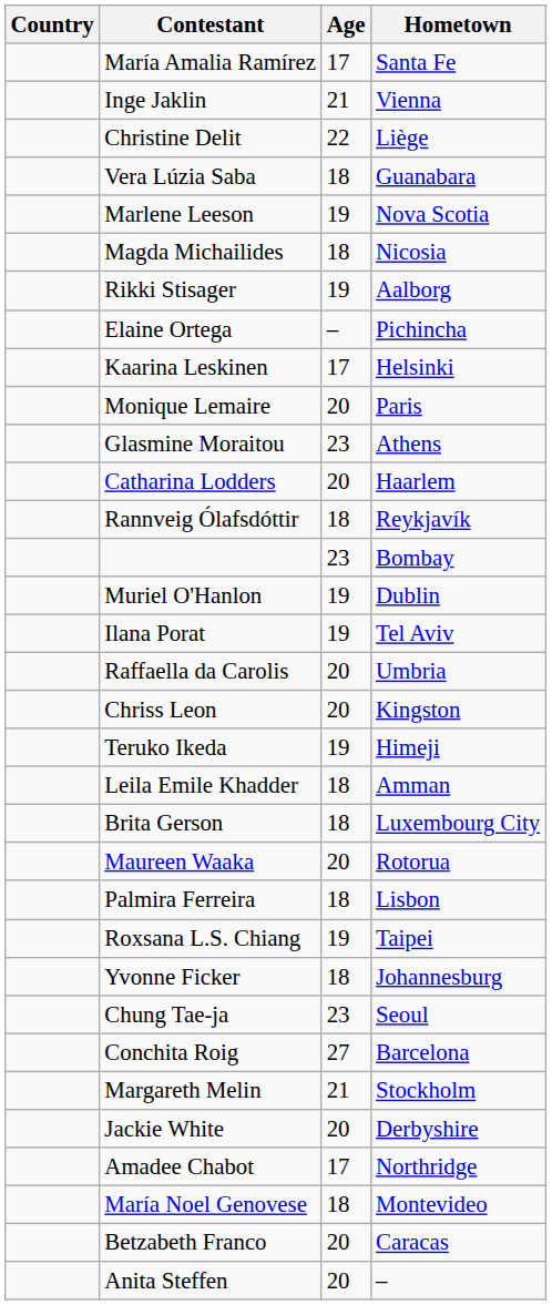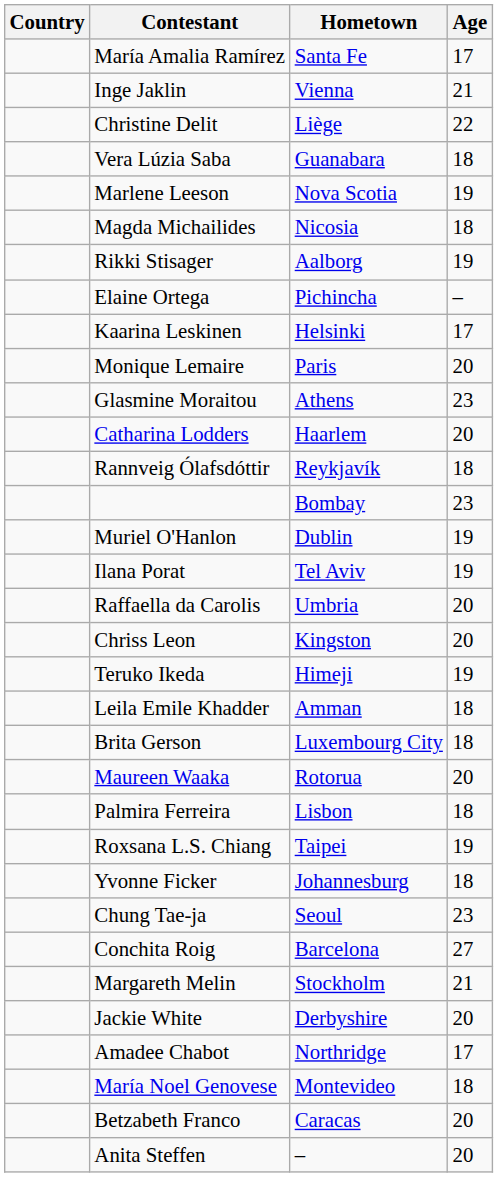 <table class="wikitable sortable" style="font-size: 95%;">
 <tr>
 <th>Country</th>
 <th>Contestant</th>
+<th>Hometown</th>
 <th>Age</th>
-<th>Hometown</th>
 </tr>
 <tr>
 <td></td>
 <td>María Amalia Ramírez</td>
+<td><a href='#'>Santa Fe</a></td>
 <td>17</td>
-<td><a href='#'>Santa Fe</a></td>
 </tr>
 <tr>
 <td></td>
 <td>Inge Jaklin</td>
+<td><a href='#'>Vienna</a></td>
 <td>21</td>
-<td><a href='#'>Vienna</a></td>
 </tr>
 <tr>
 <td></td>
 <td>Christine Delit</td>
+<td><a href='#'>Liège</a></td>
 <td>22</td>
-<td><a href='#'>Liège</a></td>
 </tr>
 <tr>
 <td></td>
 <td>Vera Lúzia Saba</td>
+<td><a href='#'>Guanabara</a></td>
 <td>18</td>
-<td><a href='#'>Guanabara</a></td>
 </tr>
 <tr>
 <td></td>
 <td>Marlene Leeson</td>
+<td><a href='#'>Nova Scotia</a></td>
 <td>19</td>
-<td><a href='#'>Nova Scotia</a></td>
 </tr>
 <tr>
 <td></td>
 <td>Magda Michailides</td>
+<td><a href='#'>Nicosia</a></td>
 <td>18</td>
-<td><a href='#'>Nicosia</a></td>
 </tr>
 <tr>
 <td></td>
 <td>Rikki Stisager</td>
+<td><a href='#'>Aalborg</a></td>
 <td>19</td>
-<td><a href='#'>Aalborg</a></td>
 </tr>
 <tr>
 <td></td>
 <td>Elaine Ortega</td>
+<td><a href='#'>Pichincha</a></td>
 <td>–</td>
-<td><a href='#'>Pichincha</a></td>
 </tr>
 <tr>
 <td></td>
 <td>Kaarina Leskinen</td>
+<td><a href='#'>Helsinki</a></td>
 <td>17</td>
-<td><a href='#'>Helsinki</a></td>
 </tr>
 <tr>
 <td></td>
 <td>Monique Lemaire</td>
+<td><a href='#'>Paris</a></td>
 <td>20</td>
-<td><a href='#'>Paris</a></td>
 </tr>
 <tr>
 <td></td>
 <td>Glasmine Moraitou</td>
+<td><a href='#'>Athens</a></td>
 <td>23</td>
-<td><a href='#'>Athens</a></td>
 </tr>
 <tr>
 <td></td>
 <td><a href='#'>Catharina Lodders</a></td>
+<td><a href='#'>Haarlem</a></td>
 <td>20</td>
-<td><a href='#'>Haarlem</a></td>
 </tr>
 <tr>
 <td></td>
 <td>Rannveig Ólafsdóttir</td>
+<td><a href='#'>Reykjavík</a></td>
 <td>18</td>
-<td><a href='#'>Reykjavík</a></td>
 </tr>
 <tr>
 <td></td>
 <td></td>
+<td><a href='#'>Bombay</a></td>
 <td>23</td>
-<td><a href='#'>Bombay</a></td>
 </tr>
 <tr>
 <td></td>
 <td>Muriel O'Hanlon</td>
+<td><a href='#'>Dublin</a></td>
 <td>19</td>
-<td><a href='#'>Dublin</a></td>
 </tr>
 <tr>
 <td></td>
 <td>Ilana Porat</td>
+<td><a href='#'>Tel Aviv</a></td>
 <td>19</td>
-<td><a href='#'>Tel Aviv</a></td>
 </tr>
 <tr>
 <td></td>
 <td>Raffaella da Carolis</td>
+<td><a href='#'>Umbria</a></td>
 <td>20</td>
-<td><a href='#'>Umbria</a></td>
 </tr>
 <tr>
 <td></td>
 <td>Chriss Leon</td>
+<td><a href='#'>Kingston</a></td>
 <td>20</td>
-<td><a href='#'>Kingston</a></td>
 </tr>
 <tr>
 <td></td>
 <td>Teruko Ikeda</td>
+<td><a href='#'>Himeji</a></td>
 <td>19</td>
-<td><a href='#'>Himeji</a></td>
 </tr>
 <tr>
 <td></td>
 <td>Leila Emile Khadder</td>
+<td><a href='#'>Amman</a></td>
 <td>18</td>
-<td><a href='#'>Amman</a></td>
 </tr>
 <tr>
 <td></td>
 <td>Brita Gerson</td>
+<td><a href='#'>Luxembourg City</a></td>
 <td>18</td>
-<td><a href='#'>Luxembourg City</a></td>
 </tr>
 <tr>
 <td></td>
 <td><a href='#'>Maureen Waaka</a></td>
+<td><a href='#'>Rotorua</a></td>
 <td>20</td>
-<td><a href='#'>Rotorua</a></td>
 </tr>
 <tr>
 <td></td>
 <td>Palmira Ferreira</td>
+<td><a href='#'>Lisbon</a></td>
 <td>18</td>
-<td><a href='#'>Lisbon</a></td>
 </tr>
 <tr>
 <td></td>
 <td>Roxsana L.S. Chiang</td>
+<td><a href='#'>Taipei</a></td>
 <td>19</td>
-<td><a href='#'>Taipei</a></td>
 </tr>
 <tr>
 <td></td>
 <td>Yvonne Ficker</td>
+<td><a href='#'>Johannesburg</a></td>
 <td>18</td>
-<td><a href='#'>Johannesburg</a></td>
 </tr>
 <tr>
 <td></td>
 <td>Chung Tae-ja</td>
+<td><a href='#'>Seoul</a></td>
 <td>23</td>
-<td><a href='#'>Seoul</a></td>
 </tr>
 <tr>
 <td></td>
 <td>Conchita Roig</td>
+<td><a href='#'>Barcelona</a></td>
 <td>27</td>
-<td><a href='#'>Barcelona</a></td>
 </tr>
 <tr>
 <td></td>
 <td>Margareth Melin</td>
+<td><a href='#'>Stockholm</a></td>
 <td>21</td>
-<td><a href='#'>Stockholm</a></td>
 </tr>
 <tr>
 <td></td>
 <td>Jackie White</td>
+<td><a href='#'>Derbyshire</a></td>
 <td>20</td>
-<td><a href='#'>Derbyshire</a></td>
 </tr>
 <tr>
 <td></td>
 <td>Amadee Chabot</td>
+<td><a href='#'>Northridge</a></td>
 <td>17</td>
-<td><a href='#'>Northridge</a></td>
 </tr>
 <tr>
 <td></td>
 <td><a href='#'>María Noel Genovese</a></td>
+<td><a href='#'>Montevideo</a></td>
 <td>18</td>
-<td><a href='#'>Montevideo</a></td>
 </tr>
 <tr>
 <td></td>
 <td>Betzabeth Franco</td>
+<td><a href='#'>Caracas</a></td>
 <td>20</td>
-<td><a href='#'>Caracas</a></td>
 </tr>
 <tr>
 <td></td>
 <td>Anita Steffen</td>
+<td>–</td>
 <td>20</td>
-<td>–</td>
 </tr>
 </table>
